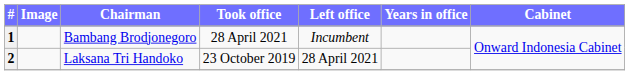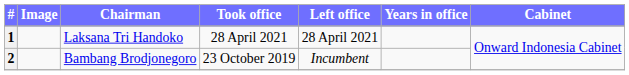 <table class="wikitable">
 <tr>
 <th style="background-color:#6f6fff; color:#ffffff;">#</th>
 <th style="background-color:#6f6fff; color:#ffffff;">Image</th>
 <th style="background-color:#6f6fff; color:#ffffff;">Chairman</th>
 <th style="background-color:#6f6fff; color:#ffffff;">Took office</th>
 <th style="background-color:#6f6fff; color:#ffffff;">Left office</th>
 <th style="background-color:#6f6fff; color:#ffffff;">Years in office</th>
 <th style="background-color:#6f6fff; color:#ffffff;">Cabinet</th>
 </tr>
 <tr>
 </tr>
 <tr>
 <th><strong>1</strong></th>
 <td></td>
-<td><a href='#'>Bambang Brodjonegoro</a></td>
+<td><a href='#'>Laksana Tri Handoko</a></td>
 <td style="text-align:center;">28 April 2021</td>
-<td style="text-align:center;"><em>Incumbent</em></td>
+<td style="text-align:center;">28 April 2021</td>
 <td style="text-align:center;"></td>
 <td rowspan="2"><a href='#'>Onward Indonesia Cabinet</a></td>
 </tr>
 <tr>
 <th><strong>2</strong></th>
 <td></td>
-<td><a href='#'>Laksana Tri Handoko</a></td>
+<td><a href='#'>Bambang Brodjonegoro</a></td>
 <td style="text-align:center;">23 October 2019</td>
-<td style="text-align:center;">28 April 2021</td>
+<td style="text-align:center;"><em>Incumbent</em></td>
 <td style="text-align:center;"></td>
 </tr>
 <tr>
 </tr>
 </table>
